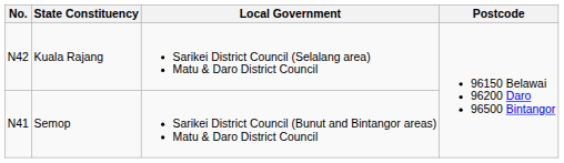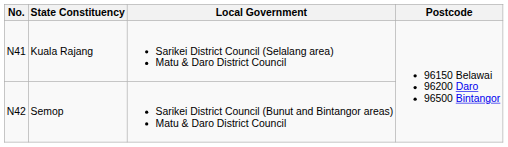 <table class="wikitable">
 <tr>
 <th>No.</th>
 <th>State Constituency</th>
 <th>Local Government</th>
 <th>Postcode</th>
 </tr>
 <tr>
-<td>N42</td>
+<td>N41</td>
 <td>Kuala Rajang</td>
 <td><br><ul><li>Sarikei District Council (Selalang area)</li><li>Matu & Daro District Council</li></ul></td>
 <td rowspan="2"><br><ul><li>96150 Belawai</li><li>96200 <a href='#'>Daro</a></li><li>96500 <a href='#'>Bintangor</a></li></ul></td>
 </tr>
 <tr>
-<td>N41</td>
+<td>N42</td>
 <td>Semop</td>
 <td><br><ul><li>Sarikei District Council (Bunut and Bintangor areas)</li><li>Matu & Daro District Council</li></ul></td>
 </tr>
 </table>
